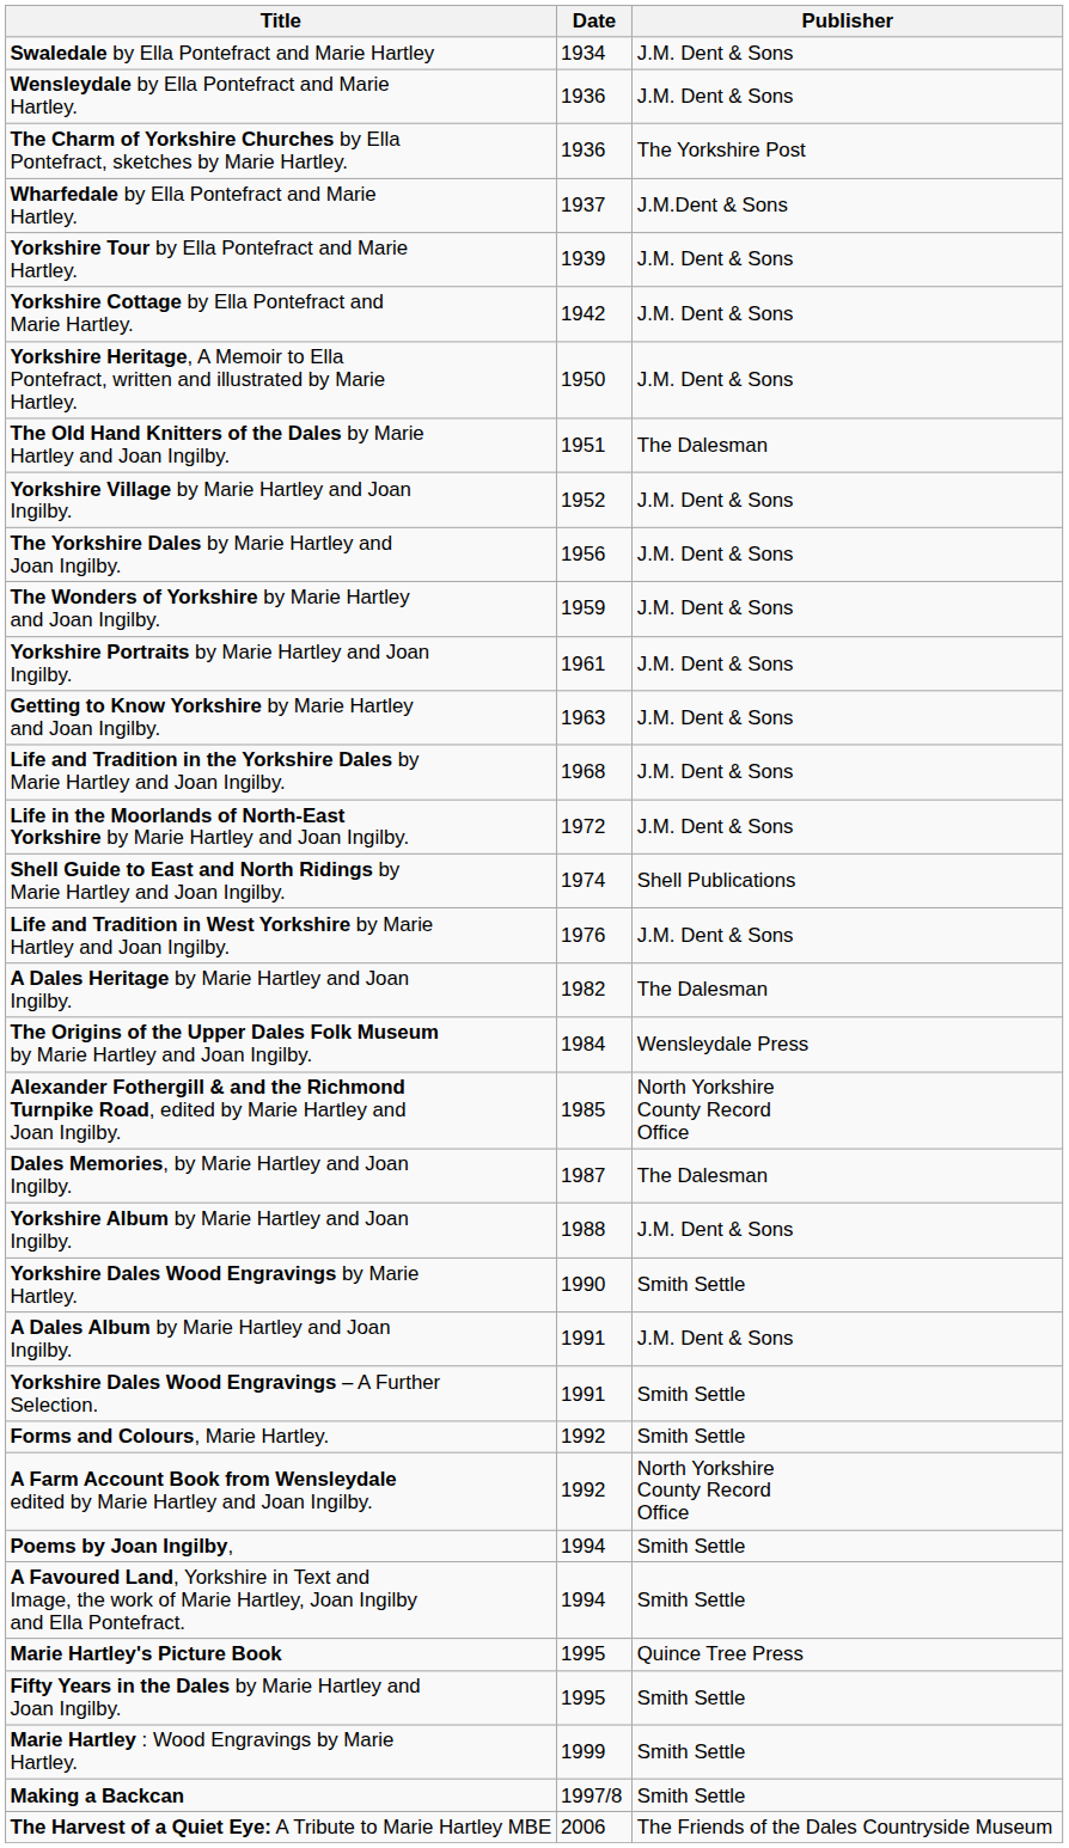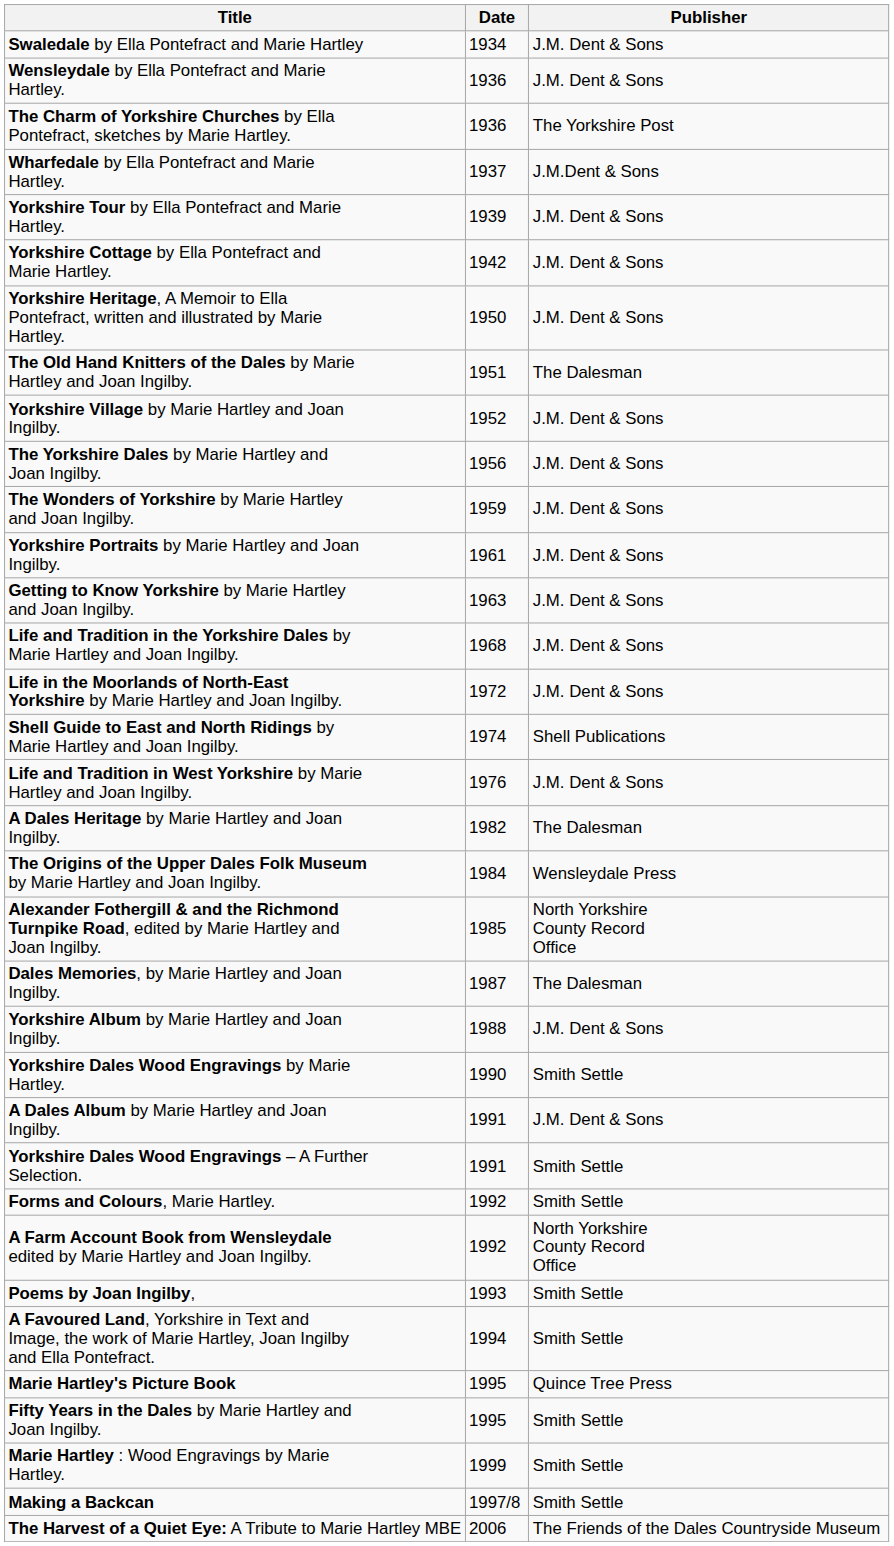 <table class="wikitable">
 <tr>
 <th>Title</th>
 <th>Date</th>
 <th>Publisher</th>
 </tr>
 <tr>
 <td><strong>Swaledale</strong> by Ella Pontefract and Marie Hartley</td>
 <td>1934 </td>
 <td>J.M. Dent & Sons </td>
 </tr>
 <tr>
 <td><strong>Wensleydale</strong> by Ella Pontefract and Marie<br>Hartley.</td>
 <td>1936 </td>
 <td>J.M. Dent & Sons </td>
 </tr>
 <tr>
 <td><strong>The Charm of Yorkshire Churches</strong> by Ella<br>Pontefract, sketches by Marie Hartley.</td>
 <td>1936 </td>
 <td>The Yorkshire Post </td>
 </tr>
 <tr>
 <td><strong>Wharfedale</strong> by Ella Pontefract and Marie<br>Hartley.</td>
 <td>1937 </td>
 <td>J.M.Dent & Sons </td>
 </tr>
 <tr>
 <td><strong>Yorkshire Tour</strong> by Ella Pontefract and Marie<br>Hartley.</td>
 <td>1939 </td>
 <td>J.M. Dent & Sons </td>
 </tr>
 <tr>
 <td><strong>Yorkshire Cottage</strong> by Ella Pontefract and<br>Marie Hartley.</td>
 <td>1942 </td>
 <td>J.M. Dent & Sons </td>
 </tr>
 <tr>
 <td><strong>Yorkshire Heritage</strong>, A Memoir to Ella<br>Pontefract, written and illustrated by Marie<br>Hartley.</td>
 <td>1950 </td>
 <td>J.M. Dent & Sons </td>
 </tr>
 <tr>
 <td><strong>The Old Hand Knitters of the Dales</strong> by Marie<br>Hartley and Joan Ingilby.</td>
 <td>1951 </td>
 <td>The Dalesman </td>
 </tr>
 <tr>
 <td><strong>Yorkshire Village</strong> by Marie Hartley and Joan<br>Ingilby.</td>
 <td>1952 </td>
 <td>J.M. Dent & Sons </td>
 </tr>
 <tr>
 <td><strong>The Yorkshire Dales</strong> by Marie Hartley and<br>Joan Ingilby.</td>
 <td>1956 </td>
 <td>J.M. Dent & Sons </td>
 </tr>
 <tr>
 <td><strong>The Wonders of Yorkshire</strong> by Marie Hartley<br>and Joan Ingilby.</td>
 <td>1959 </td>
 <td>J.M. Dent & Sons </td>
 </tr>
 <tr>
 <td><strong>Yorkshire Portraits</strong> by Marie Hartley and Joan<br>Ingilby.</td>
 <td>1961 </td>
 <td>J.M. Dent & Sons </td>
 </tr>
 <tr>
 <td><strong>Getting to Know Yorkshire</strong> by Marie Hartley<br>and Joan Ingilby.</td>
 <td>1963 </td>
 <td>J.M. Dent & Sons </td>
 </tr>
 <tr>
 <td><strong>Life and Tradition in the Yorkshire Dales</strong> by<br>Marie Hartley and Joan Ingilby.</td>
 <td>1968 </td>
 <td>J.M. Dent & Sons </td>
 </tr>
 <tr>
 <td><strong>Life in the Moorlands of North-East<br>Yorkshire</strong> by Marie Hartley and Joan Ingilby.<br></td>
 <td>1972 </td>
 <td>J.M. Dent & Sons </td>
 </tr>
 <tr>
 <td><strong>Shell Guide to East and North Ridings</strong> by<br>Marie Hartley and Joan Ingilby.</td>
 <td>1974 </td>
 <td>Shell Publications </td>
 </tr>
 <tr>
 <td><strong>Life and Tradition in West Yorkshire</strong> by Marie<br>Hartley and Joan Ingilby.</td>
 <td>1976 </td>
 <td>J.M. Dent & Sons </td>
 </tr>
 <tr>
 <td><strong>A Dales Heritage</strong> by Marie Hartley and Joan<br>Ingilby.</td>
 <td>1982 </td>
 <td>The Dalesman </td>
 </tr>
 <tr>
 <td><strong>The Origins of the Upper Dales Folk Museum</strong><br>by Marie Hartley and Joan Ingilby.</td>
 <td>1984 </td>
 <td>Wensleydale Press </td>
 </tr>
 <tr>
 <td><strong>Alexander Fothergill & and the Richmond<br>Turnpike Road</strong>, edited by Marie Hartley and<br>Joan Ingilby.</td>
 <td>1985 </td>
 <td>North Yorkshire<br>County Record<br>Office </td>
 </tr>
 <tr>
 <td><strong>Dales Memories</strong>, by Marie Hartley and Joan<br>Ingilby.</td>
 <td>1987 </td>
 <td>The Dalesman </td>
 </tr>
 <tr>
 <td><strong>Yorkshire Album</strong> by Marie Hartley and Joan<br>Ingilby.</td>
 <td>1988 </td>
 <td>J.M. Dent & Sons </td>
 </tr>
 <tr>
 <td><strong>Yorkshire Dales Wood Engravings</strong> by Marie<br>Hartley.</td>
 <td>1990 </td>
 <td>Smith Settle </td>
 </tr>
 <tr>
 <td><strong>A Dales Album</strong> by Marie Hartley and Joan<br>Ingilby.</td>
 <td>1991 </td>
 <td>J.M. Dent & Sons </td>
 </tr>
 <tr>
 <td><strong>Yorkshire Dales Wood Engravings</strong> – A Further<br>Selection.</td>
 <td>1991 </td>
 <td>Smith Settle </td>
 </tr>
 <tr>
 <td><strong>Forms and Colours</strong>, Marie Hartley.</td>
 <td>1992 </td>
 <td>Smith Settle </td>
 </tr>
 <tr>
 <td><strong>A Farm Account Book from Wensleydale</strong><br>edited by Marie Hartley and Joan Ingilby.</td>
 <td>1992 </td>
 <td>North Yorkshire<br>County Record<br>Office </td>
 </tr>
 <tr>
 <td><strong>Poems by Joan Ingilby</strong>,</td>
-<td>1994 </td>
+<td>1993 </td>
 <td>Smith Settle </td>
 </tr>
 <tr>
 <td><strong>A Favoured Land</strong>, Yorkshire in Text and<br>Image, the work of Marie Hartley, Joan Ingilby<br>and Ella Pontefract.</td>
 <td>1994 </td>
 <td>Smith Settle </td>
 </tr>
 <tr>
 <td><strong>Marie Hartley's Picture Book</strong></td>
 <td>1995 </td>
 <td>Quince Tree Press </td>
 </tr>
 <tr>
 <td><strong>Fifty Years in the Dales</strong> by Marie Hartley and<br>Joan Ingilby.</td>
 <td>1995 </td>
 <td>Smith Settle </td>
 </tr>
 <tr>
 <td><strong>Marie Hartley</strong> : Wood Engravings by Marie<br>Hartley.</td>
 <td>1999 </td>
 <td>Smith Settle </td>
 </tr>
 <tr>
 <td><strong>Making a Backcan</strong></td>
 <td>1997/8 </td>
 <td>Smith Settle </td>
 </tr>
 <tr>
 <td><strong>The Harvest of a Quiet Eye:</strong> A Tribute to Marie Hartley MBE</td>
 <td>2006 </td>
 <td>The Friends of the Dales Countryside Museum </td>
 </tr>
 </table>
